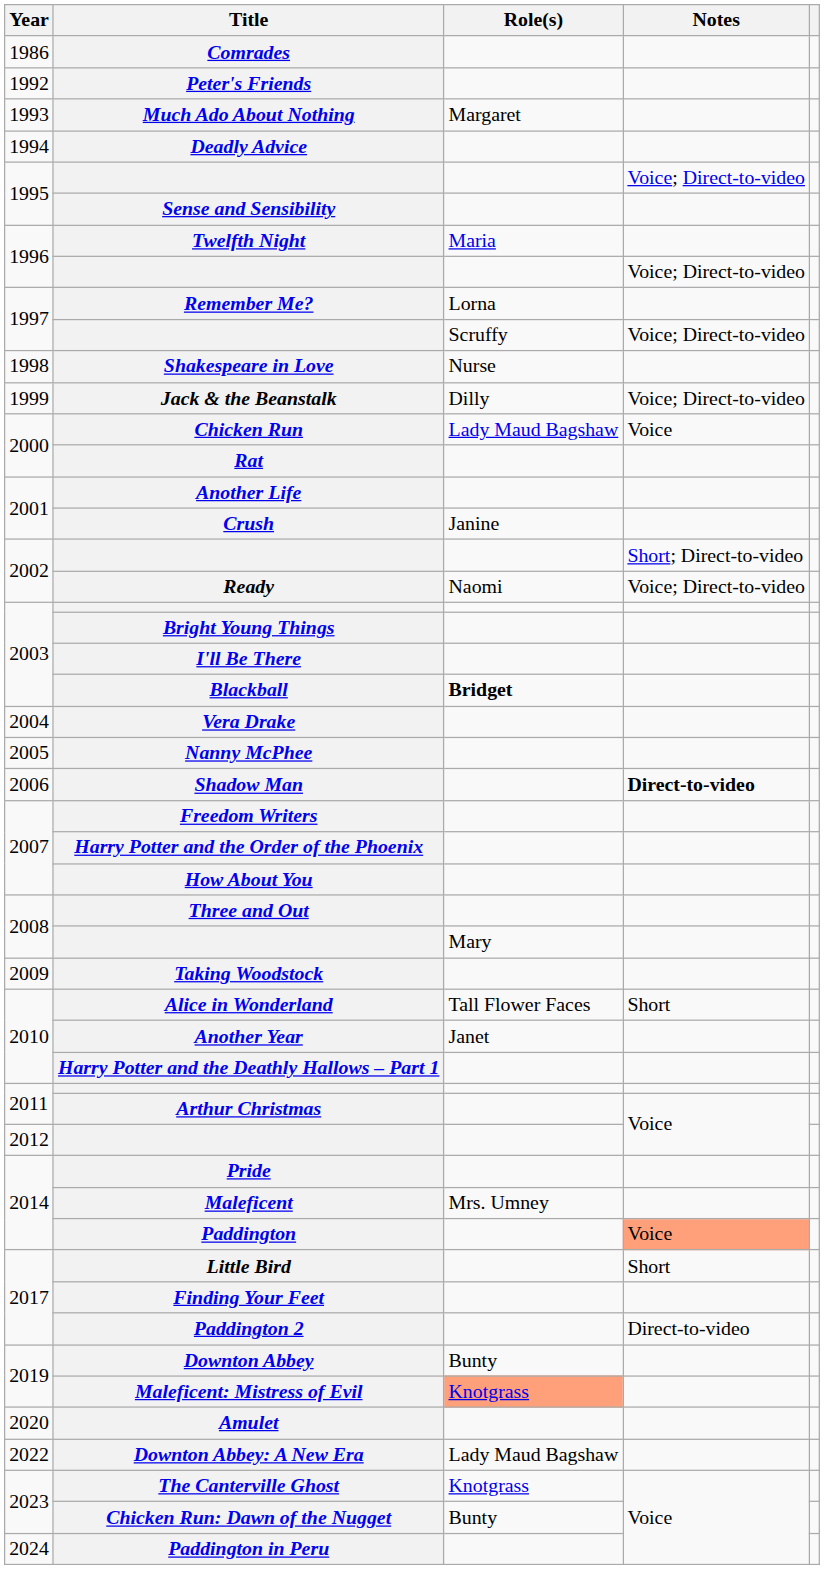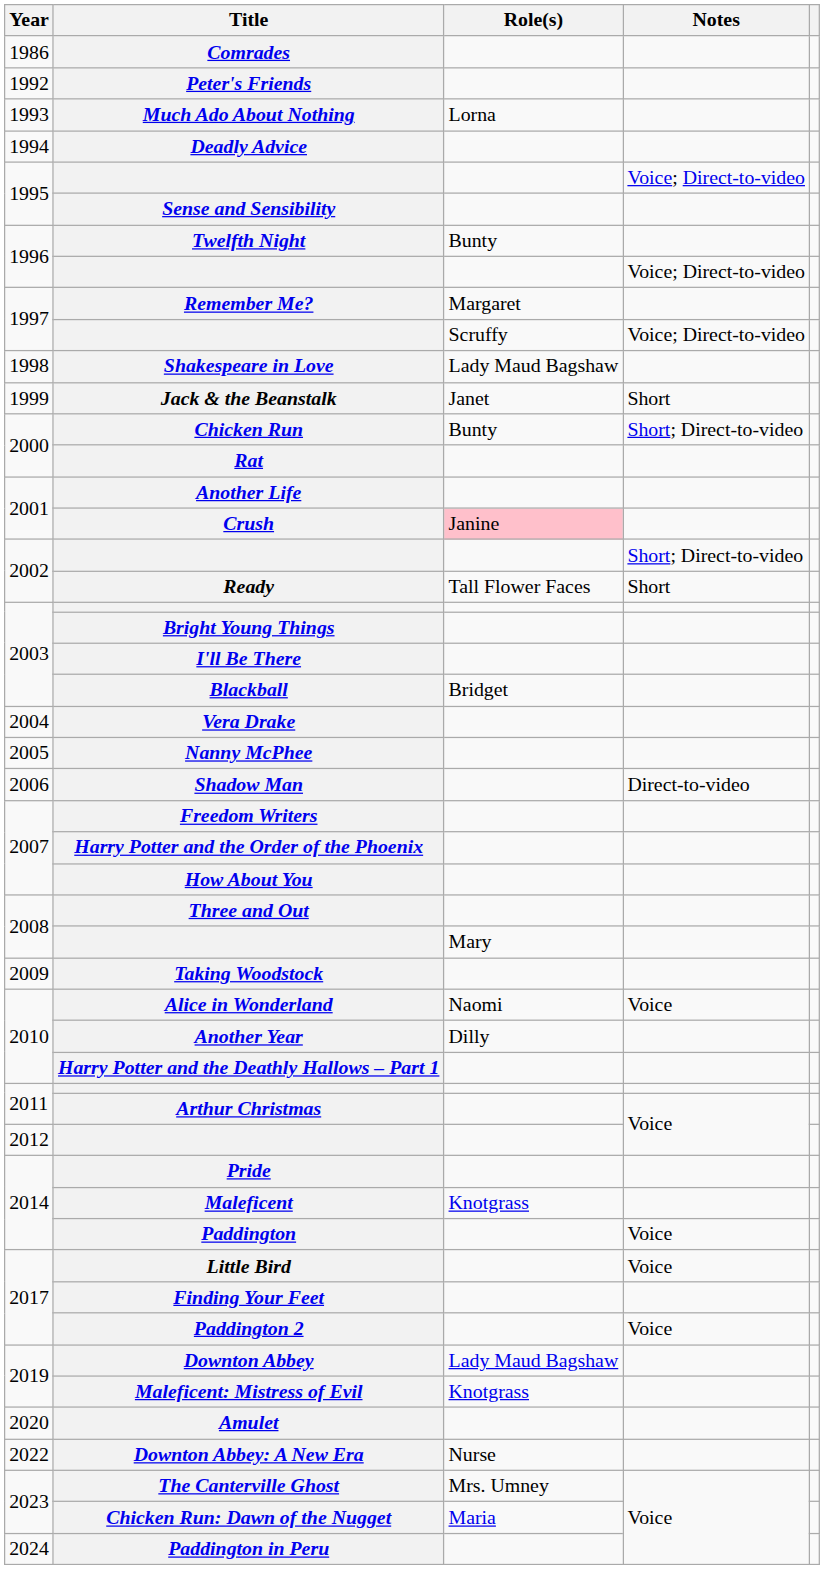 <table class="wikitable plainrowheaders sortable">
 <tr>
 <th scope="col">Year</th>
 <th scope="col">Title</th>
 <th scope="col">Role(s)</th>
 <th scope="col" class="unsortable">Notes</th>
 <th scope="col" class="unsortable"></th>
 </tr>
 <tr>
 <td>1986</td>
 <th scope="row"><em><a href='#'>Comrades</a></em></th>
 <td></td>
 <td></td>
 <td style="text-align:center;"></td>
 </tr>
 <tr>
 <td>1992</td>
 <th scope="row"><em><a href='#'>Peter's Friends</a></em></th>
 <td></td>
 <td></td>
 <td style="text-align:center;"></td>
 </tr>
 <tr>
 <td>1993</td>
 <th scope="row"><em><a href='#'>Much Ado About Nothing</a></em></th>
-<td>Margaret</td>
+<td>Lorna</td>
 <td></td>
 <td style="text-align:center;"></td>
 </tr>
 <tr>
 <td>1994</td>
 <th scope="row"><em><a href='#'>Deadly Advice</a></em></th>
 <td></td>
 <td></td>
 <td style="text-align:center;"></td>
 </tr>
 <tr>
 <td rowspan="2">1995</td>
 <th scope="row"><em></em></th>
 <td></td>
 <td><a href='#'>Voice</a>; <a href='#'>Direct-to-video</a></td>
 <td style="text-align:center;"></td>
 </tr>
 <tr>
 <th scope="row"><em><a href='#'>Sense and Sensibility</a></em></th>
 <td></td>
 <td></td>
 <td style="text-align:center;"></td>
 </tr>
 <tr>
 <td rowspan="2">1996</td>
 <th scope="row"><em><a href='#'>Twelfth Night</a></em></th>
-<td><a href='#'>Maria</a></td>
+<td>Bunty</td>
 <td></td>
 <td style="text-align:center;"></td>
 </tr>
 <tr>
 <th scope="row"><em></em></th>
 <td></td>
 <td>Voice; Direct-to-video</td>
 <td style="text-align:center;"></td>
 </tr>
 <tr>
 <td rowspan="2">1997</td>
 <th scope="row"><em><a href='#'>Remember Me?</a></em></th>
-<td>Lorna</td>
+<td>Margaret</td>
 <td></td>
 <td style="text-align:center;"></td>
 </tr>
 <tr>
 <th scope="row"><em></em></th>
 <td>Scruffy</td>
 <td>Voice; Direct-to-video</td>
 <td style="text-align:center;"></td>
 </tr>
 <tr>
 <td>1998</td>
 <th scope="row"><em><a href='#'>Shakespeare in Love</a></em></th>
-<td>Nurse</td>
+<td>Lady Maud Bagshaw</td>
 <td></td>
 <td style="text-align:center;"></td>
 </tr>
 <tr>
 <td>1999</td>
 <th scope="row"><em>Jack & the Beanstalk</em></th>
-<td>Dilly</td>
-<td>Voice; Direct-to-video</td>
+<td>Janet</td>
+<td>Short</td>
 <td style="text-align:center;"></td>
 </tr>
 <tr>
 <td rowspan="2">2000</td>
 <th scope="row"><em><a href='#'>Chicken Run</a></em></th>
-<td><a href='#'>Lady Maud Bagshaw</a></td>
-<td>Voice</td>
+<td>Bunty</td>
+<td><a href='#'>Short</a>; Direct-to-video</td>
 <td style="text-align:center;"></td>
 </tr>
 <tr>
 <th scope="row"><em><a href='#'>Rat</a></em></th>
 <td></td>
 <td></td>
 <td style="text-align:center;"></td>
 </tr>
 <tr>
 <td rowspan="2">2001</td>
 <th scope="row"><em><a href='#'>Another Life</a></em></th>
 <td></td>
 <td></td>
 <td style="text-align:center;"></td>
 </tr>
 <tr>
 <th scope="row"><em><a href='#'>Crush</a></em></th>
-<td>Janine</td>
+<td style="background: pink;">Janine</td>
 <td></td>
 <td style="text-align:center;"></td>
 </tr>
 <tr>
 <td rowspan="2">2002</td>
 <th scope="row"><em></em></th>
 <td></td>
 <td><a href='#'>Short</a>; Direct-to-video</td>
 <td style="text-align:center;"></td>
 </tr>
 <tr>
 <th scope="row"><em>Ready</em></th>
-<td>Naomi</td>
-<td>Voice; Direct-to-video</td>
+<td>Tall Flower Faces</td>
+<td>Short</td>
 <td style="text-align:center;"></td>
 </tr>
 <tr>
 <td rowspan="4">2003</td>
 <th scope="row"><em></em></th>
 <td></td>
 <td></td>
 <td style="text-align:center;"></td>
 </tr>
 <tr>
 <th scope="row"><em><a href='#'>Bright Young Things</a></em></th>
 <td></td>
 <td></td>
 <td style="text-align:center;"></td>
 </tr>
 <tr>
 <th scope="row"><em><a href='#'>I'll Be There</a></em></th>
 <td></td>
 <td></td>
 <td style="text-align:center;"></td>
 </tr>
 <tr>
 <th scope="row"><em><a href='#'>Blackball</a></em></th>
-<td><strong>Bridget</strong></td>
+<td>Bridget</td>
 <td></td>
 <td style="text-align:center;"></td>
 </tr>
 <tr>
 <td>2004</td>
 <th scope="row"><em><a href='#'>Vera Drake</a></em></th>
 <td></td>
 <td></td>
 <td style="text-align:center;"></td>
 </tr>
 <tr>
 <td>2005</td>
 <th scope="row"><em><a href='#'>Nanny McPhee</a></em></th>
 <td></td>
 <td></td>
 <td style="text-align:center;"></td>
 </tr>
 <tr>
 <td>2006</td>
 <th scope="row"><em><a href='#'>Shadow Man</a></em></th>
 <td></td>
-<td><strong>Direct-to-video</strong></td>
+<td>Direct-to-video</td>
 <td style="text-align:center;"></td>
 </tr>
 <tr>
 <td rowspan="3">2007</td>
 <th scope="row"><em><a href='#'>Freedom Writers</a></em></th>
 <td></td>
 <td></td>
 <td style="text-align:center;"></td>
 </tr>
 <tr>
 <th scope="row"><em><a href='#'>Harry Potter and the Order of the Phoenix</a></em></th>
 <td></td>
 <td></td>
 <td style="text-align:center;"></td>
 </tr>
 <tr>
 <th scope="row"><em><a href='#'>How About You</a></em></th>
 <td></td>
 <td></td>
 <td style="text-align:center;"></td>
 </tr>
 <tr>
 <td rowspan="2">2008</td>
 <th scope="row"><em><a href='#'>Three and Out</a></em></th>
 <td></td>
 <td></td>
 <td style="text-align:center;"></td>
 </tr>
 <tr>
 <th scope="row"><em></em></th>
 <td>Mary</td>
 <td></td>
 <td style="text-align:center;"></td>
 </tr>
 <tr>
 <td>2009</td>
 <th scope="row"><em><a href='#'>Taking Woodstock</a></em></th>
 <td></td>
 <td></td>
 <td style="text-align:center;"></td>
 </tr>
 <tr>
 <td rowspan="3">2010</td>
 <th scope="row"><em><a href='#'>Alice in Wonderland</a></em></th>
-<td>Tall Flower Faces</td>
-<td>Short</td>
+<td>Naomi</td>
+<td>Voice</td>
 <td style="text-align:center;"></td>
 </tr>
 <tr>
 <th scope="row"><em><a href='#'>Another Year</a></em></th>
-<td>Janet</td>
+<td>Dilly</td>
 <td></td>
 <td style="text-align:center;"></td>
 </tr>
 <tr>
 <th scope="row"><em><a href='#'>Harry Potter and the Deathly Hallows – Part 1</a></em></th>
 <td></td>
 <td></td>
 <td style="text-align:center;"></td>
 </tr>
 <tr>
 <td rowspan="2">2011</td>
 <th scope="row"><em></em></th>
 <td></td>
 <td></td>
 <td style="text-align:center;"></td>
 </tr>
 <tr>
 <th scope="row"><em><a href='#'>Arthur Christmas</a></em></th>
 <td></td>
 <td rowspan="2">Voice</td>
 <td style="text-align:center;"></td>
 </tr>
 <tr>
 <td>2012</td>
 <th scope="row"><em></em></th>
 <td></td>
 <td style="text-align:center;"></td>
 </tr>
 <tr>
 <td rowspan="3">2014</td>
 <th scope="row"><em><a href='#'>Pride</a></em></th>
 <td></td>
 <td></td>
 <td style="text-align:center;"></td>
 </tr>
 <tr>
 <th scope="row"><em><a href='#'>Maleficent</a></em></th>
-<td>Mrs. Umney</td>
+<td><a href='#'>Knotgrass</a></td>
 <td></td>
 <td style="text-align:center;"></td>
 </tr>
 <tr>
 <th scope="row"><em><a href='#'>Paddington</a></em></th>
 <td></td>
-<td style="background: lightsalmon;">Voice</td>
+<td>Voice</td>
 <td style="text-align:center;"></td>
 </tr>
 <tr>
 <td rowspan="3">2017</td>
 <th scope="row"><em>Little Bird</em></th>
 <td></td>
-<td>Short</td>
+<td>Voice</td>
 <td style="text-align:center;"></td>
 </tr>
 <tr>
 <th scope="row"><em><a href='#'>Finding Your Feet</a></em></th>
 <td></td>
 <td></td>
 <td style="text-align:center;"></td>
 </tr>
 <tr>
 <th scope="row"><em><a href='#'>Paddington 2</a></em></th>
 <td></td>
-<td>Direct-to-video</td>
+<td>Voice</td>
 <td style="text-align:center;"></td>
 </tr>
 <tr>
 <td rowspan="2">2019</td>
 <th scope="row"><em><a href='#'>Downton Abbey</a></em></th>
-<td>Bunty</td>
+<td><a href='#'>Lady Maud Bagshaw</a></td>
 <td></td>
 <td style="text-align:center;"></td>
 </tr>
 <tr>
 <th scope="row"><em><a href='#'>Maleficent: Mistress of Evil</a></em></th>
-<td style="background: lightsalmon;"><a href='#'>Knotgrass</a></td>
+<td><a href='#'>Knotgrass</a></td>
 <td></td>
 <td style="text-align:center;"></td>
 </tr>
 <tr>
 <td>2020</td>
 <th scope="row"><em><a href='#'>Amulet</a></em></th>
 <td></td>
 <td></td>
 <td style="text-align:center;"></td>
 </tr>
 <tr>
 <td>2022</td>
 <th scope="row"><em><a href='#'>Downton Abbey: A New Era</a></em></th>
-<td>Lady Maud Bagshaw</td>
+<td>Nurse</td>
 <td></td>
 <td style="text-align:center;"></td>
 </tr>
 <tr>
 <td rowspan="2">2023</td>
 <th scope="row"><em><a href='#'>The Canterville Ghost</a></em></th>
-<td><a href='#'>Knotgrass</a></td>
+<td>Mrs. Umney</td>
 <td rowspan="3">Voice</td>
 <td style="text-align:center;"></td>
 </tr>
 <tr>
 <th scope="row"><em><a href='#'>Chicken Run: Dawn of the Nugget</a></em></th>
-<td>Bunty</td>
+<td><a href='#'>Maria</a></td>
 <td style="text-align:center;"></td>
 </tr>
 <tr>
 <td>2024</td>
 <th scope="row"><em><a href='#'>Paddington in Peru</a></em></th>
 <td></td>
 <td style="text-align:center;"></td>
 </tr>
 <tr>
 </tr>
 </table>
